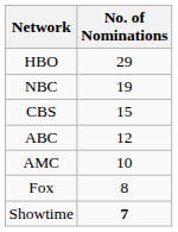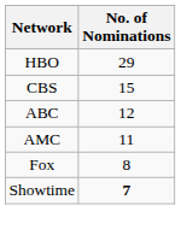 <table class="wikitable">
 <tr>
 <th>Network</th>
 <th>No. of<br>Nominations</th>
 </tr>
 <tr style="text-align:center">
 <td>HBO</td>
 <td>29</td>
-</tr>
-<tr style="text-align:center">
-<td>NBC</td>
-<td>19</td>
 </tr>
 <tr style="text-align:center">
 <td>CBS</td>
 <td>15</td>
 </tr>
 <tr style="text-align:center">
 <td>ABC</td>
 <td>12</td>
 </tr>
 <tr style="text-align:center">
 <td>AMC</td>
-<td>10</td>
+<td>11</td>
 </tr>
 <tr style="text-align:center">
 <td>Fox</td>
 <td>8</td>
 </tr>
 <tr style="text-align:center">
 <td>Showtime</td>
 <td><strong>7</strong></td>
 </tr>
 </table>
